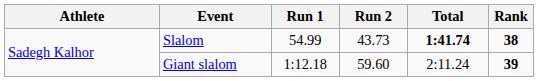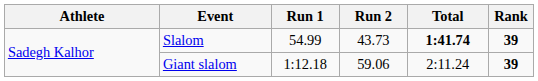 <table class="wikitable" width="60%" style="text-align:center; font-size:90%">
 <tr>
 <th width="25%">Athlete</th>
 <th width="18%">Event</th>
 <th width="11%">Run 1</th>
 <th width="11%">Run 2</th>
 <th width="13%">Total</th>
 <th width="6%">Rank</th>
 </tr>
 <tr>
 <td rowspan=2 align="left"><a href='#'>Sadegh Kalhor</a></td>
 <td align="left"><a href='#'>Slalom</a></td>
 <td>54.99</td>
 <td>43.73</td>
 <td><strong>1:41.74</strong></td>
-<td><strong>38</strong></td>
+<td><strong>39</strong></td>
 </tr>
 <tr>
 <td align="left"><a href='#'>Giant slalom</a></td>
 <td>1:12.18</td>
-<td>59.60</td>
+<td>59.06</td>
 <td>2:11.24</td>
 <td><strong>39</strong></td>
 </tr>
 </table>
